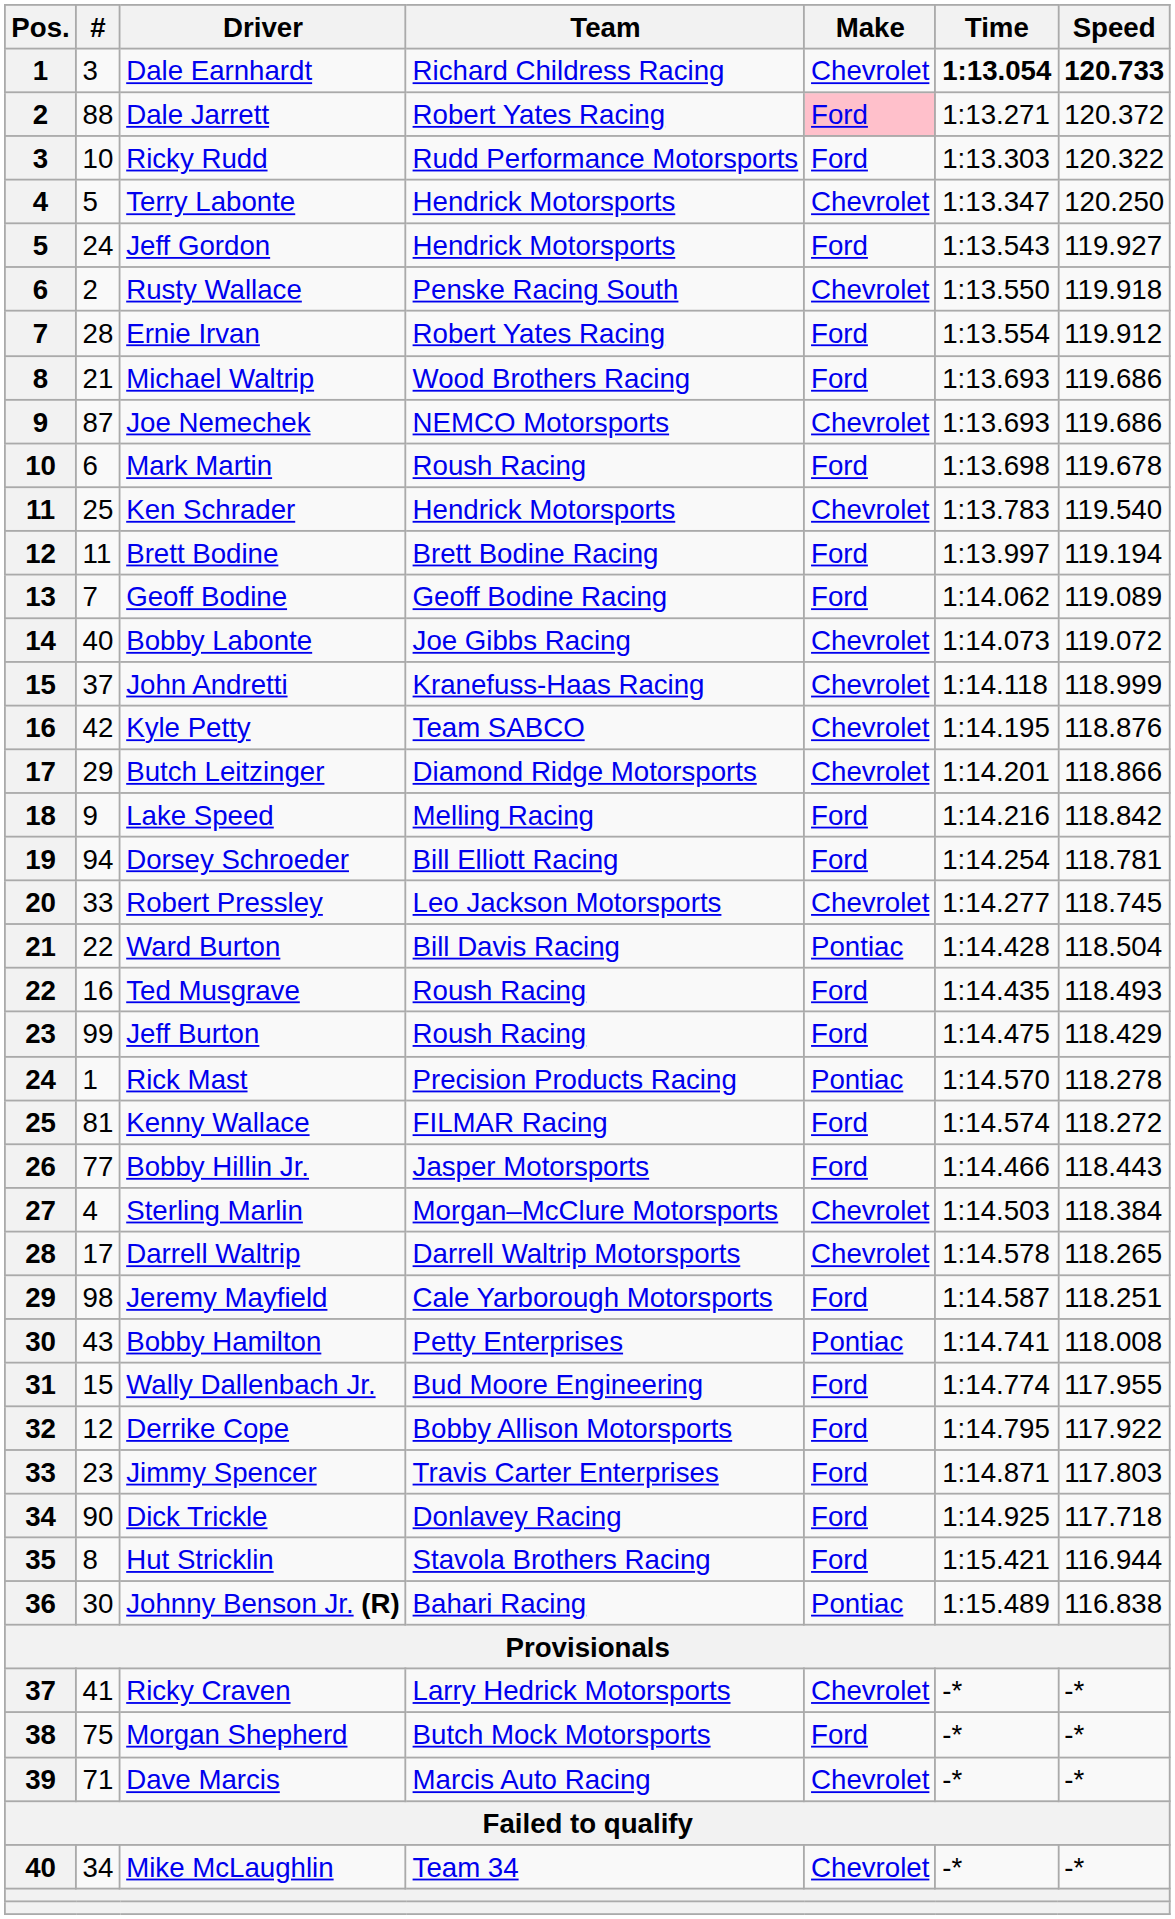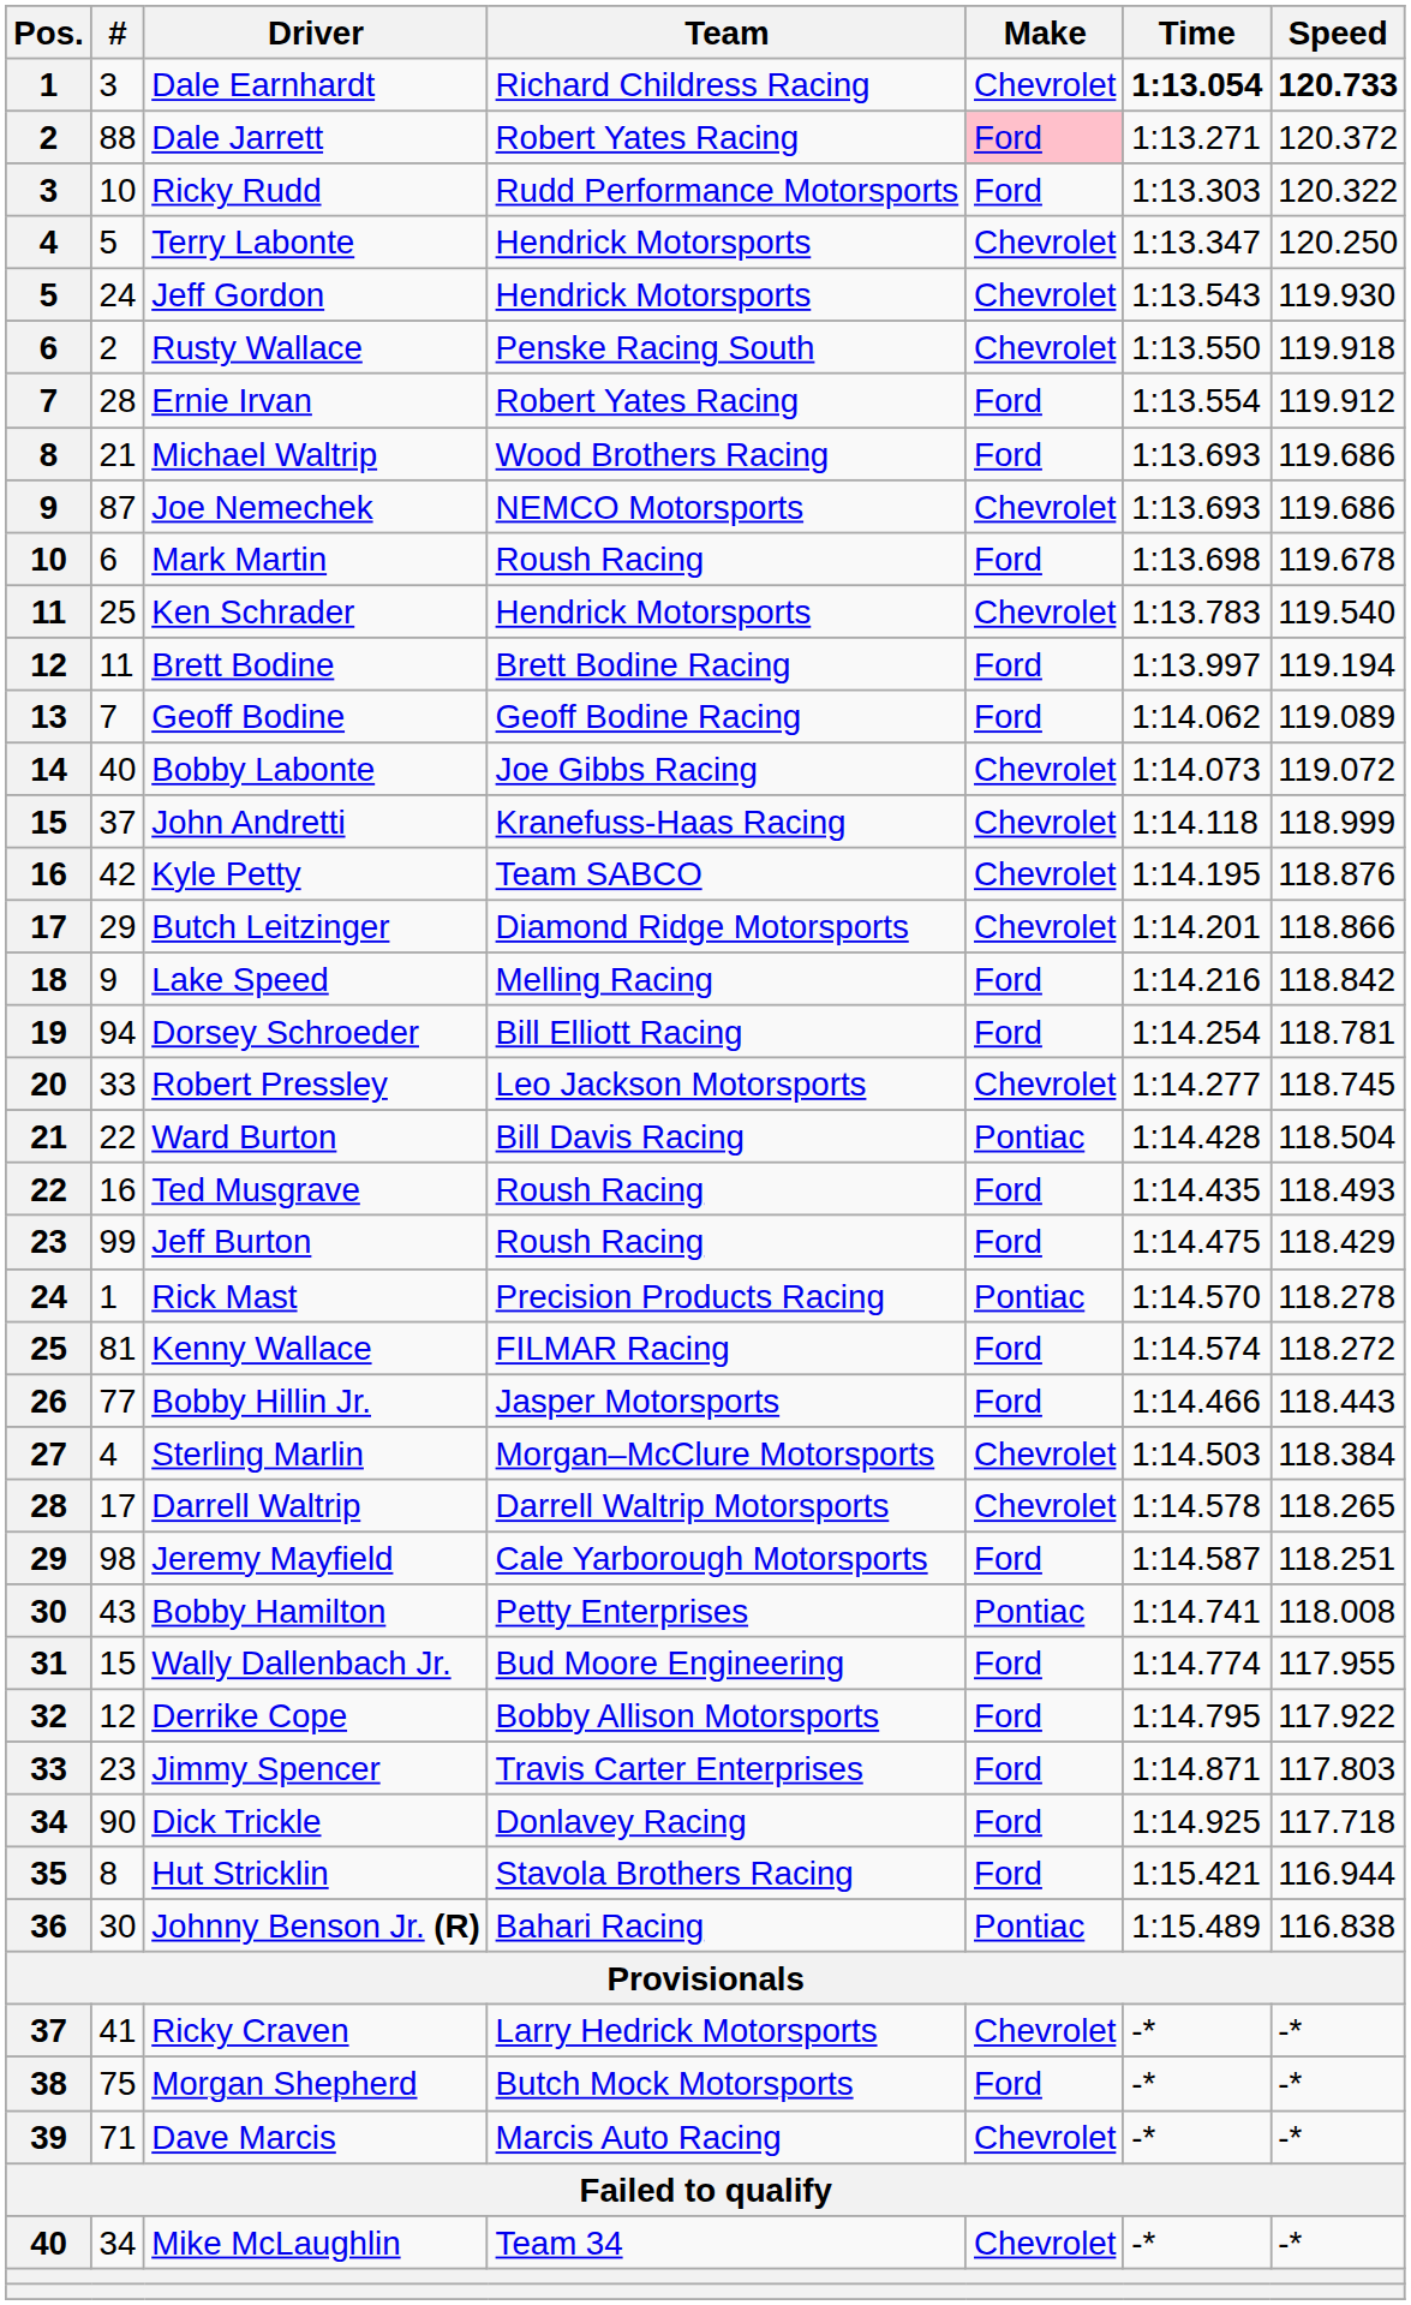 <table class="wikitable" style="font-size:95%">
 <tr>
 <th>Pos.</th>
 <th>#</th>
 <th>Driver</th>
 <th>Team</th>
 <th>Make</th>
 <th>Time</th>
 <th>Speed</th>
 </tr>
 <tr>
 <th>1</th>
 <td>3</td>
 <td><a href='#'>Dale Earnhardt</a></td>
 <td><a href='#'>Richard Childress Racing</a></td>
 <td><a href='#'>Chevrolet</a></td>
 <td><strong>1:13.054</strong></td>
 <td><strong>120.733</strong></td>
 </tr>
 <tr>
 <th>2</th>
 <td>88</td>
 <td><a href='#'>Dale Jarrett</a></td>
 <td><a href='#'>Robert Yates Racing</a></td>
 <td style="background: pink;"><a href='#'>Ford</a></td>
 <td>1:13.271</td>
 <td>120.372</td>
 </tr>
 <tr>
 <th>3</th>
 <td>10</td>
 <td><a href='#'>Ricky Rudd</a></td>
 <td><a href='#'>Rudd Performance Motorsports</a></td>
 <td><a href='#'>Ford</a></td>
 <td>1:13.303</td>
 <td>120.322</td>
 </tr>
 <tr>
 <th>4</th>
 <td>5</td>
 <td><a href='#'>Terry Labonte</a></td>
 <td><a href='#'>Hendrick Motorsports</a></td>
 <td><a href='#'>Chevrolet</a></td>
 <td>1:13.347</td>
 <td>120.250</td>
 </tr>
 <tr>
 <th>5</th>
 <td>24</td>
 <td><a href='#'>Jeff Gordon</a></td>
 <td><a href='#'>Hendrick Motorsports</a></td>
-<td><a href='#'>Ford</a></td>
+<td><a href='#'>Chevrolet</a></td>
 <td>1:13.543</td>
-<td>119.927</td>
+<td>119.930</td>
 </tr>
 <tr>
 <th>6</th>
 <td>2</td>
 <td><a href='#'>Rusty Wallace</a></td>
 <td><a href='#'>Penske Racing South</a></td>
 <td><a href='#'>Chevrolet</a></td>
 <td>1:13.550</td>
 <td>119.918</td>
 </tr>
 <tr>
 <th>7</th>
 <td>28</td>
 <td><a href='#'>Ernie Irvan</a></td>
 <td><a href='#'>Robert Yates Racing</a></td>
 <td><a href='#'>Ford</a></td>
 <td>1:13.554</td>
 <td>119.912</td>
 </tr>
 <tr>
 <th>8</th>
 <td>21</td>
 <td><a href='#'>Michael Waltrip</a></td>
 <td><a href='#'>Wood Brothers Racing</a></td>
 <td><a href='#'>Ford</a></td>
 <td>1:13.693</td>
 <td>119.686</td>
 </tr>
 <tr>
 <th>9</th>
 <td>87</td>
 <td><a href='#'>Joe Nemechek</a></td>
 <td><a href='#'>NEMCO Motorsports</a></td>
 <td><a href='#'>Chevrolet</a></td>
 <td>1:13.693</td>
 <td>119.686</td>
 </tr>
 <tr>
 <th>10</th>
 <td>6</td>
 <td><a href='#'>Mark Martin</a></td>
 <td><a href='#'>Roush Racing</a></td>
 <td><a href='#'>Ford</a></td>
 <td>1:13.698</td>
 <td>119.678</td>
 </tr>
 <tr>
 <th>11</th>
 <td>25</td>
 <td><a href='#'>Ken Schrader</a></td>
 <td><a href='#'>Hendrick Motorsports</a></td>
 <td><a href='#'>Chevrolet</a></td>
 <td>1:13.783</td>
 <td>119.540</td>
 </tr>
 <tr>
 <th>12</th>
 <td>11</td>
 <td><a href='#'>Brett Bodine</a></td>
 <td><a href='#'>Brett Bodine Racing</a></td>
 <td><a href='#'>Ford</a></td>
 <td>1:13.997</td>
 <td>119.194</td>
 </tr>
 <tr>
 <th>13</th>
 <td>7</td>
 <td><a href='#'>Geoff Bodine</a></td>
 <td><a href='#'>Geoff Bodine Racing</a></td>
 <td><a href='#'>Ford</a></td>
 <td>1:14.062</td>
 <td>119.089</td>
 </tr>
 <tr>
 <th>14</th>
 <td>40</td>
 <td><a href='#'>Bobby Labonte</a></td>
 <td><a href='#'>Joe Gibbs Racing</a></td>
 <td><a href='#'>Chevrolet</a></td>
 <td>1:14.073</td>
 <td>119.072</td>
 </tr>
 <tr>
 <th>15</th>
 <td>37</td>
 <td><a href='#'>John Andretti</a></td>
 <td><a href='#'>Kranefuss-Haas Racing</a></td>
 <td><a href='#'>Chevrolet</a></td>
 <td>1:14.118</td>
 <td>118.999</td>
 </tr>
 <tr>
 <th>16</th>
 <td>42</td>
 <td><a href='#'>Kyle Petty</a></td>
 <td><a href='#'>Team SABCO</a></td>
 <td><a href='#'>Chevrolet</a></td>
 <td>1:14.195</td>
 <td>118.876</td>
 </tr>
 <tr>
 <th>17</th>
 <td>29</td>
 <td><a href='#'>Butch Leitzinger</a></td>
 <td><a href='#'>Diamond Ridge Motorsports</a></td>
 <td><a href='#'>Chevrolet</a></td>
 <td>1:14.201</td>
 <td>118.866</td>
 </tr>
 <tr>
 <th>18</th>
 <td>9</td>
 <td><a href='#'>Lake Speed</a></td>
 <td><a href='#'>Melling Racing</a></td>
 <td><a href='#'>Ford</a></td>
 <td>1:14.216</td>
 <td>118.842</td>
 </tr>
 <tr>
 <th>19</th>
 <td>94</td>
 <td><a href='#'>Dorsey Schroeder</a></td>
 <td><a href='#'>Bill Elliott Racing</a></td>
 <td><a href='#'>Ford</a></td>
 <td>1:14.254</td>
 <td>118.781</td>
 </tr>
 <tr>
 <th>20</th>
 <td>33</td>
 <td><a href='#'>Robert Pressley</a></td>
 <td><a href='#'>Leo Jackson Motorsports</a></td>
 <td><a href='#'>Chevrolet</a></td>
 <td>1:14.277</td>
 <td>118.745</td>
 </tr>
 <tr>
 <th>21</th>
 <td>22</td>
 <td><a href='#'>Ward Burton</a></td>
 <td><a href='#'>Bill Davis Racing</a></td>
 <td><a href='#'>Pontiac</a></td>
 <td>1:14.428</td>
 <td>118.504</td>
 </tr>
 <tr>
 <th>22</th>
 <td>16</td>
 <td><a href='#'>Ted Musgrave</a></td>
 <td><a href='#'>Roush Racing</a></td>
 <td><a href='#'>Ford</a></td>
 <td>1:14.435</td>
 <td>118.493</td>
 </tr>
 <tr>
 <th>23</th>
 <td>99</td>
 <td><a href='#'>Jeff Burton</a></td>
 <td><a href='#'>Roush Racing</a></td>
 <td><a href='#'>Ford</a></td>
 <td>1:14.475</td>
 <td>118.429</td>
 </tr>
 <tr>
 <th>24</th>
 <td>1</td>
 <td><a href='#'>Rick Mast</a></td>
 <td><a href='#'>Precision Products Racing</a></td>
 <td><a href='#'>Pontiac</a></td>
 <td>1:14.570</td>
 <td>118.278</td>
 </tr>
 <tr>
 <th>25</th>
 <td>81</td>
 <td><a href='#'>Kenny Wallace</a></td>
 <td><a href='#'>FILMAR Racing</a></td>
 <td><a href='#'>Ford</a></td>
 <td>1:14.574</td>
 <td>118.272</td>
 </tr>
 <tr>
 <th>26</th>
 <td>77</td>
 <td><a href='#'>Bobby Hillin Jr.</a></td>
 <td><a href='#'>Jasper Motorsports</a></td>
 <td><a href='#'>Ford</a></td>
 <td>1:14.466</td>
 <td>118.443</td>
 </tr>
 <tr>
 <th>27</th>
 <td>4</td>
 <td><a href='#'>Sterling Marlin</a></td>
 <td><a href='#'>Morgan–McClure Motorsports</a></td>
 <td><a href='#'>Chevrolet</a></td>
 <td>1:14.503</td>
 <td>118.384</td>
 </tr>
 <tr>
 <th>28</th>
 <td>17</td>
 <td><a href='#'>Darrell Waltrip</a></td>
 <td><a href='#'>Darrell Waltrip Motorsports</a></td>
 <td><a href='#'>Chevrolet</a></td>
 <td>1:14.578</td>
 <td>118.265</td>
 </tr>
 <tr>
 <th>29</th>
 <td>98</td>
 <td><a href='#'>Jeremy Mayfield</a></td>
 <td><a href='#'>Cale Yarborough Motorsports</a></td>
 <td><a href='#'>Ford</a></td>
 <td>1:14.587</td>
 <td>118.251</td>
 </tr>
 <tr>
 <th>30</th>
 <td>43</td>
 <td><a href='#'>Bobby Hamilton</a></td>
 <td><a href='#'>Petty Enterprises</a></td>
 <td><a href='#'>Pontiac</a></td>
 <td>1:14.741</td>
 <td>118.008</td>
 </tr>
 <tr>
 <th>31</th>
 <td>15</td>
 <td><a href='#'>Wally Dallenbach Jr.</a></td>
 <td><a href='#'>Bud Moore Engineering</a></td>
 <td><a href='#'>Ford</a></td>
 <td>1:14.774</td>
 <td>117.955</td>
 </tr>
 <tr>
 <th>32</th>
 <td>12</td>
 <td><a href='#'>Derrike Cope</a></td>
 <td><a href='#'>Bobby Allison Motorsports</a></td>
 <td><a href='#'>Ford</a></td>
 <td>1:14.795</td>
 <td>117.922</td>
 </tr>
 <tr>
 <th>33</th>
 <td>23</td>
 <td><a href='#'>Jimmy Spencer</a></td>
 <td><a href='#'>Travis Carter Enterprises</a></td>
 <td><a href='#'>Ford</a></td>
 <td>1:14.871</td>
 <td>117.803</td>
 </tr>
 <tr>
 <th>34</th>
 <td>90</td>
 <td><a href='#'>Dick Trickle</a></td>
 <td><a href='#'>Donlavey Racing</a></td>
 <td><a href='#'>Ford</a></td>
 <td>1:14.925</td>
 <td>117.718</td>
 </tr>
 <tr>
 <th>35</th>
 <td>8</td>
 <td><a href='#'>Hut Stricklin</a></td>
 <td><a href='#'>Stavola Brothers Racing</a></td>
 <td><a href='#'>Ford</a></td>
 <td>1:15.421</td>
 <td>116.944</td>
 </tr>
 <tr>
 <th>36</th>
 <td>30</td>
 <td><a href='#'>Johnny Benson Jr.</a> <strong>(R)</strong></td>
 <td><a href='#'>Bahari Racing</a></td>
 <td><a href='#'>Pontiac</a></td>
 <td>1:15.489</td>
 <td>116.838</td>
 </tr>
 <tr>
 <th colspan="7">Provisionals</th>
 </tr>
 <tr>
 <th>37</th>
 <td>41</td>
 <td><a href='#'>Ricky Craven</a></td>
 <td><a href='#'>Larry Hedrick Motorsports</a></td>
 <td><a href='#'>Chevrolet</a></td>
 <td>-*</td>
 <td>-*</td>
 </tr>
 <tr>
 <th>38</th>
 <td>75</td>
 <td><a href='#'>Morgan Shepherd</a></td>
 <td><a href='#'>Butch Mock Motorsports</a></td>
 <td><a href='#'>Ford</a></td>
 <td>-*</td>
 <td>-*</td>
 </tr>
 <tr>
 <th>39</th>
 <td>71</td>
 <td><a href='#'>Dave Marcis</a></td>
 <td><a href='#'>Marcis Auto Racing</a></td>
 <td><a href='#'>Chevrolet</a></td>
 <td>-*</td>
 <td>-*</td>
 </tr>
 <tr>
 <th colspan="7">Failed to qualify</th>
 </tr>
 <tr>
 <th>40</th>
 <td>34</td>
 <td><a href='#'>Mike McLaughlin</a></td>
 <td><a href='#'>Team 34</a></td>
 <td><a href='#'>Chevrolet</a></td>
 <td>-*</td>
 <td>-*</td>
 </tr>
 <tr>
 <th colspan="7"></th>
 </tr>
 <tr>
 <th colspan="7"></th>
 </tr>
 </table>
